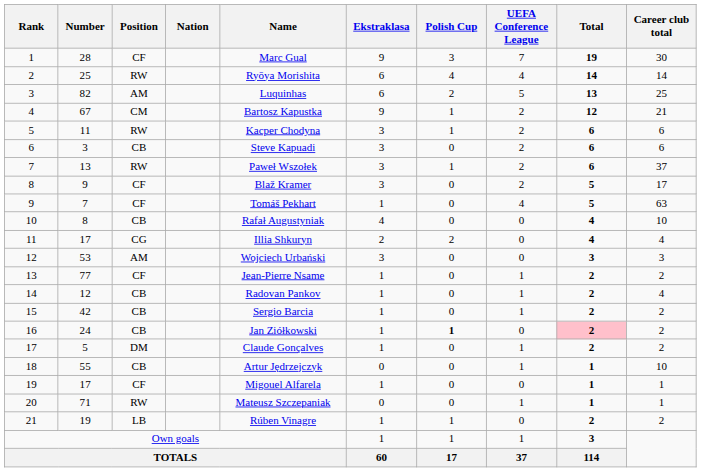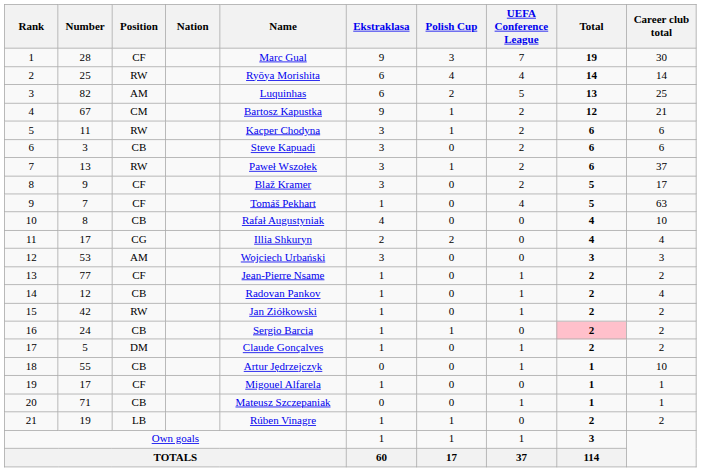 <table class="wikitable sortable" style="text-align:center; font-size:85%;">
 <tr>
 <th width=60>Rank</th>
 <th width=60>Number</th>
 <th width=60>Position</th>
 <th width=60>Nation</th>
 <th width=150>Name</th>
 <th width=80><a href='#'>Ekstraklasa</a></th>
 <th width=80><a href='#'>Polish Cup</a></th>
 <th width=80><a href='#'>UEFA Conference League</a></th>
 <th width=80>Total</th>
 <th width=80>Career club total</th>
 </tr>
 <tr>
 <td>1</td>
 <td>28</td>
 <td>CF</td>
 <td></td>
 <td><a href='#'>Marc Gual</a></td>
 <td>9</td>
 <td>3</td>
 <td>7</td>
 <td><strong>19</strong></td>
 <td>30</td>
 </tr>
 <tr>
 <td rowspan="1">2</td>
 <td>25</td>
 <td>RW</td>
 <td></td>
 <td><a href='#'>Ryōya Morishita</a></td>
 <td>6</td>
 <td>4</td>
 <td>4</td>
 <td><strong>14</strong></td>
 <td>14</td>
 </tr>
 <tr>
 <td>3</td>
 <td>82</td>
 <td>AM</td>
 <td></td>
 <td><a href='#'>Luquinhas</a></td>
 <td>6</td>
 <td>2</td>
 <td>5</td>
 <td><strong>13</strong></td>
 <td>25</td>
 </tr>
 <tr>
 <td>4</td>
 <td>67</td>
 <td>CM</td>
 <td></td>
 <td><a href='#'>Bartosz Kapustka</a></td>
 <td>9</td>
 <td>1</td>
 <td>2</td>
 <td><strong>12</strong></td>
 <td>21</td>
 </tr>
 <tr>
 <td rowspan="1">5</td>
 <td>11</td>
 <td>RW</td>
 <td></td>
 <td><a href='#'>Kacper Chodyna</a></td>
 <td>3</td>
 <td>1</td>
 <td>2</td>
 <td><strong>6</strong></td>
 <td>6</td>
 </tr>
 <tr>
 <td rowspan="1">6</td>
 <td>3</td>
 <td>CB</td>
 <td></td>
 <td><a href='#'>Steve Kapuadi</a></td>
 <td>3</td>
 <td>0</td>
 <td>2</td>
 <td><strong>6</strong></td>
 <td>6</td>
 </tr>
 <tr>
 <td rowspan="1">7</td>
 <td>13</td>
 <td>RW</td>
 <td></td>
 <td><a href='#'>Paweł Wszołek</a></td>
 <td>3</td>
 <td>1</td>
 <td>2</td>
 <td><strong>6</strong></td>
 <td>37</td>
 </tr>
 <tr>
 <td>8</td>
 <td>9</td>
 <td>CF</td>
 <td></td>
 <td><a href='#'>Blaž Kramer</a></td>
 <td>3</td>
 <td>0</td>
 <td>2</td>
 <td><strong>5</strong></td>
 <td>17</td>
 </tr>
 <tr>
 <td rowspan="1">9</td>
 <td>7</td>
 <td>CF</td>
 <td></td>
 <td><a href='#'>Tomáš Pekhart</a></td>
 <td>1</td>
 <td>0</td>
 <td>4</td>
 <td><strong>5</strong></td>
 <td>63</td>
 </tr>
 <tr>
 <td rowspan="1">10</td>
 <td>8</td>
 <td>CB</td>
 <td></td>
 <td><a href='#'>Rafał Augustyniak</a></td>
 <td>4</td>
 <td>0</td>
 <td>0</td>
 <td><strong>4</strong></td>
 <td>10</td>
 </tr>
 <tr>
 <td rowspan="1">11</td>
 <td>17</td>
 <td>CG</td>
 <td></td>
 <td><a href='#'>Illia Shkuryn</a></td>
 <td>2</td>
 <td>2</td>
 <td>0</td>
 <td><strong>4</strong></td>
 <td>4</td>
 </tr>
 <tr>
 <td rowspan="1">12</td>
 <td>53</td>
 <td>AM</td>
 <td></td>
 <td><a href='#'>Wojciech Urbański</a></td>
 <td>3</td>
 <td>0</td>
 <td>0</td>
 <td><strong>3</strong></td>
 <td>3</td>
 </tr>
 <tr>
 <td rowspan="1">13</td>
 <td>77</td>
 <td>CF</td>
 <td></td>
 <td><a href='#'>Jean-Pierre Nsame</a></td>
 <td>1</td>
 <td>0</td>
 <td>1</td>
 <td><strong>2</strong></td>
 <td>2</td>
 </tr>
 <tr>
 <td rowspan="1">14</td>
 <td>12</td>
 <td>CB</td>
 <td></td>
 <td><a href='#'>Radovan Pankov</a></td>
 <td>1</td>
 <td>0</td>
 <td>1</td>
 <td><strong>2</strong></td>
 <td>4</td>
 </tr>
 <tr>
 <td rowspan="1">15</td>
 <td>42</td>
-<td>CB</td>
+<td>RW</td>
 <td></td>
-<td><a href='#'>Sergio Barcia</a></td>
+<td><a href='#'>Jan Ziółkowski</a></td>
 <td>1</td>
 <td>0</td>
 <td>1</td>
 <td><strong>2</strong></td>
 <td>2</td>
 </tr>
 <tr>
 <td rowspan="1">16</td>
 <td>24</td>
 <td>CB</td>
 <td></td>
-<td><a href='#'>Jan Ziółkowski</a></td>
+<td><a href='#'>Sergio Barcia</a></td>
 <td>1</td>
-<td><strong>1</strong></td>
+<td>1</td>
 <td>0</td>
 <td style="background: pink;"><strong>2</strong></td>
 <td>2</td>
 </tr>
 <tr>
 <td rowspan="1">17</td>
 <td>5</td>
 <td>DM</td>
 <td></td>
 <td><a href='#'>Claude Gonçalves</a></td>
 <td>1</td>
 <td>0</td>
 <td>1</td>
 <td><strong>2</strong></td>
 <td>2</td>
 </tr>
 <tr>
 <td rowspan="1">18</td>
 <td>55</td>
 <td>CB</td>
 <td></td>
 <td><a href='#'>Artur Jędrzejczyk</a></td>
 <td>0</td>
 <td>0</td>
 <td>1</td>
 <td><strong>1</strong></td>
 <td>10</td>
 </tr>
 <tr>
 <td>19</td>
 <td>17</td>
 <td>CF</td>
 <td></td>
 <td><a href='#'>Migouel Alfarela</a></td>
 <td>1</td>
 <td>0</td>
 <td>0</td>
 <td><strong>1</strong></td>
 <td>1</td>
 </tr>
 <tr>
 <td>20</td>
 <td>71</td>
-<td>RW</td>
+<td>CB</td>
 <td></td>
 <td><a href='#'>Mateusz Szczepaniak</a></td>
 <td>0</td>
 <td>0</td>
 <td>1</td>
 <td><strong>1</strong></td>
 <td>1</td>
 </tr>
 <tr>
 <td>21</td>
 <td>19</td>
 <td>LB</td>
 <td></td>
 <td><a href='#'>Rúben Vinagre</a></td>
 <td>1</td>
 <td>1</td>
 <td>0</td>
 <td><strong>2</strong></td>
 <td>2</td>
 </tr>
 <tr>
 <td colspan="5"><a href='#'>Own goals</a></td>
 <td>1</td>
 <td>1</td>
 <td>1</td>
 <td><strong>3</strong></td>
 </tr>
 <tr>
 <th colspan="5">TOTALS</th>
 <th>60</th>
 <th>17</th>
 <th>37</th>
 <th>114</th>
 </tr>
 </table>
